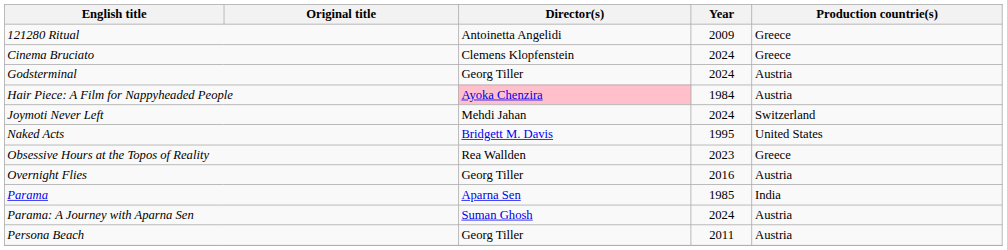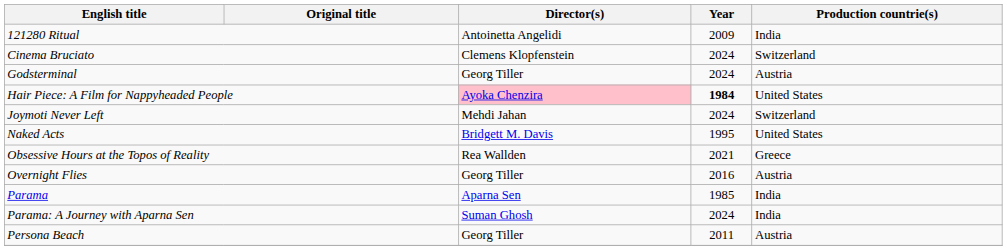 <table class="sortable wikitable" style="width:100%; margin-bottom:4px" cellpadding="5">
 <tr>
 <th scope="col">English title</th>
 <th scope="col">Original title</th>
 <th scope="col">Director(s)</th>
 <th scope="col">Year</th>
 <th scope="col">Production countrie(s)</th>
 </tr>
 <tr>
 <td colspan="2"><em>121280 Ritual</em></td>
 <td>Antoinetta Angelidi</td>
 <td align="center">2009</td>
-<td>Greece</td>
+<td>India</td>
 </tr>
 <tr>
 <td colspan="2"><em>Cinema Bruciato</em></td>
 <td>Clemens Klopfenstein</td>
 <td align="center">2024</td>
-<td>Greece</td>
+<td>Switzerland</td>
 </tr>
 <tr>
 <td colspan="2"><em>Godsterminal</em></td>
 <td>Georg Tiller</td>
 <td align="center">2024</td>
 <td>Austria</td>
 </tr>
 <tr>
 <td colspan="2"><em>Hair Piece: A Film for Nappyheaded People</em></td>
 <td style="background: pink;"><a href='#'>Ayoka Chenzira</a></td>
-<td align="center">1984</td>
-<td>Austria</td>
+<td align="center"><strong>1984</strong></td>
+<td>United States</td>
 </tr>
 <tr>
 <td colspan="2"><em>Joymoti Never Left</em></td>
 <td>Mehdi Jahan</td>
 <td align="center">2024</td>
 <td>Switzerland</td>
 </tr>
 <tr>
 <td colspan="2"><em>Naked Acts</em></td>
 <td><a href='#'>Bridgett M. Davis</a></td>
 <td align="center">1995</td>
 <td>United States</td>
 </tr>
 <tr>
 <td colspan="2"><em>Obsessive Hours at the Topos of Reality</em></td>
 <td>Rea Wallden</td>
-<td align="center">2023</td>
+<td align="center">2021</td>
 <td>Greece</td>
 </tr>
 <tr>
 <td colspan="2"><em>Overnight Flies</em></td>
 <td>Georg Tiller</td>
 <td align="center">2016</td>
 <td>Austria</td>
 </tr>
 <tr>
 <td colspan="2"><em><a href='#'>Parama</a></em></td>
 <td><a href='#'>Aparna Sen</a></td>
 <td align="center">1985</td>
 <td>India</td>
 </tr>
 <tr>
 <td colspan="2"><em>Parama: A Journey with Aparna Sen</em></td>
 <td><a href='#'>Suman Ghosh</a></td>
 <td align="center">2024</td>
-<td>Austria</td>
+<td>India</td>
 </tr>
 <tr>
 <td colspan="2"><em>Persona Beach</em></td>
 <td>Georg Tiller</td>
 <td align="center">2011</td>
 <td>Austria</td>
 </tr>
 <tr>
 </tr>
 </table>
